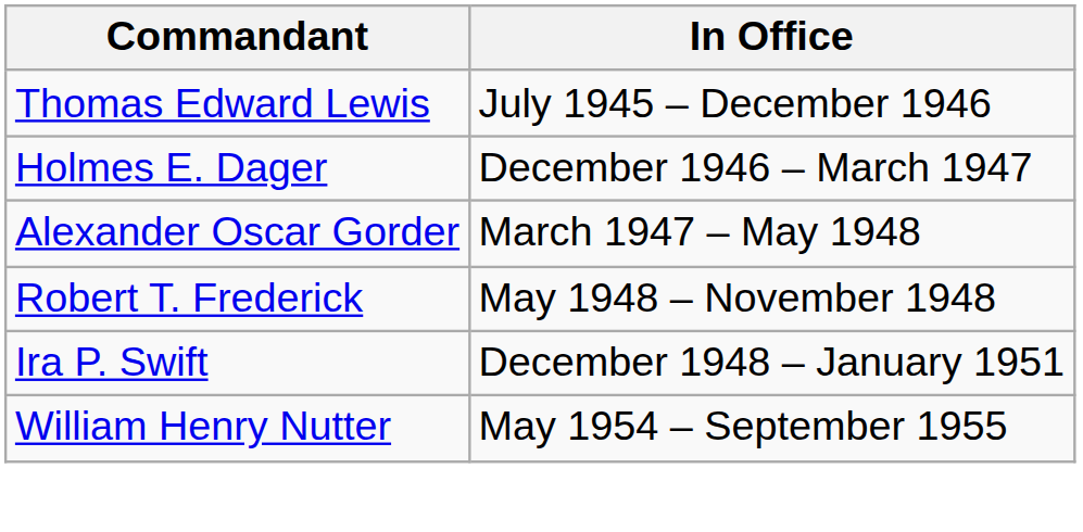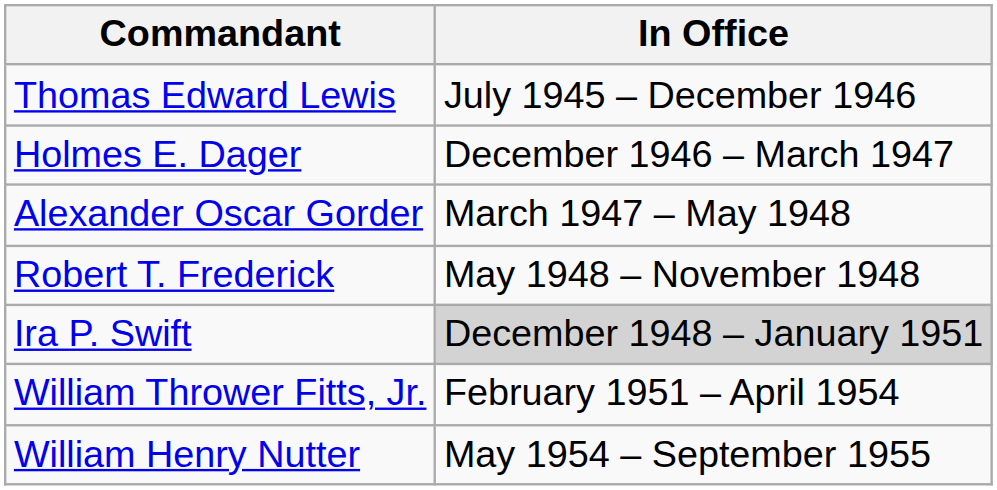 <table class="wikitable sortable">
 <tr>
 <th>Commandant</th>
 <th>In Office</th>
 </tr>
 <tr>
 <td><a href='#'>Thomas Edward Lewis</a></td>
 <td>July 1945 – December 1946</td>
 </tr>
 <tr>
 <td><a href='#'>Holmes E. Dager</a></td>
 <td>December 1946 – March 1947</td>
 </tr>
 <tr>
 <td><a href='#'>Alexander Oscar Gorder</a></td>
 <td>March 1947 – May 1948</td>
 </tr>
 <tr>
 <td><a href='#'>Robert T. Frederick</a></td>
 <td>May 1948 – November 1948</td>
 </tr>
 <tr>
 <td><a href='#'>Ira P. Swift</a></td>
-<td>December 1948 – January 1951</td>
+<td style="background: lightgrey;">December 1948 – January 1951</td>
+</tr>
+<tr>
+<td><a href='#'>William Thrower Fitts, Jr.</a></td>
+<td>February 1951 – April 1954</td>
 </tr>
 <tr>
 <td><a href='#'>William Henry Nutter</a></td>
 <td>May 1954 – September 1955</td>
 </tr>
 </table>
